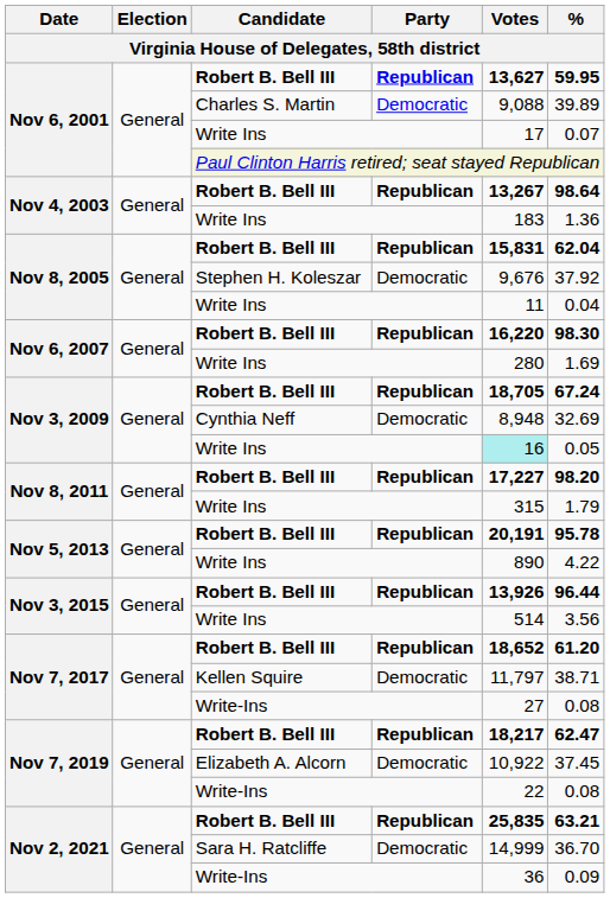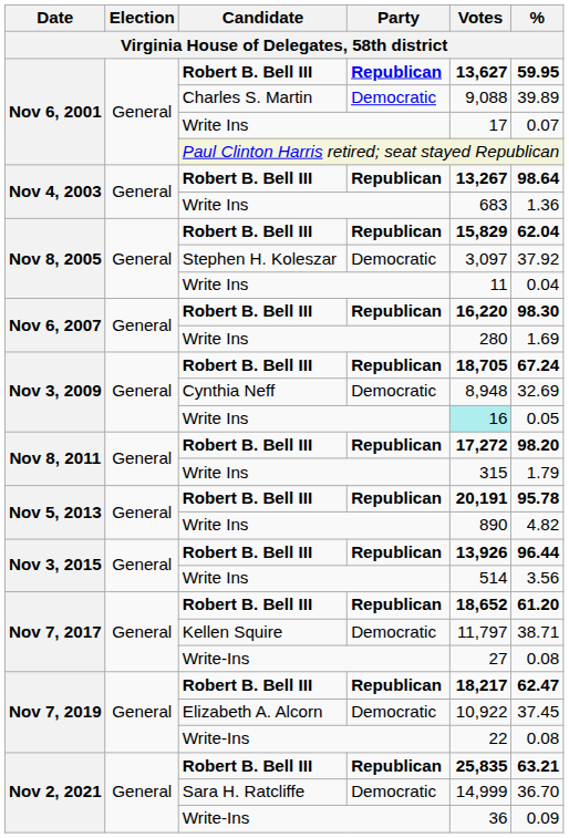 <table class="wikitable">
 <tr>
 <th>Date</th>
 <th>Election</th>
 <th>Candidate</th>
 <th>Party</th>
 <th>Votes</th>
 <th>%</th>
 </tr>
 <tr>
 <th colspan="6">Virginia House of Delegates, 58th district</th>
 </tr>
 <tr>
 <th rowspan="4">Nov 6, 2001</th>
 <td rowspan="4" align="center">General</td>
 <td><strong>Robert B. Bell III</strong></td>
 <td><strong><a href='#'>Republican</a></strong></td>
 <td align="right"><strong>13,627</strong></td>
 <td align="right"><strong>59.95</strong></td>
 </tr>
 <tr>
 <td>Charles S. Martin</td>
 <td><a href='#'>Democratic</a></td>
 <td align="right">9,088</td>
 <td align="right">39.89</td>
 </tr>
 <tr>
 <td colspan="2">Write Ins</td>
 <td align="right">17</td>
 <td align="right">0.07</td>
 </tr>
 <tr>
 <td colspan="4" style="background:Beige"><em><a href='#'>Paul Clinton Harris</a> retired; seat stayed Republican</em></td>
 </tr>
 <tr>
 <th rowspan="2">Nov 4, 2003</th>
 <td rowspan="2" align="center">General</td>
 <td><strong>Robert B. Bell III</strong></td>
 <td><strong>Republican</strong></td>
 <td align="right"><strong>13,267</strong></td>
 <td align="right"><strong>98.64</strong></td>
 </tr>
 <tr>
 <td colspan="2">Write Ins</td>
-<td align="right">183</td>
+<td align="right">683</td>
 <td align="right">1.36</td>
 </tr>
 <tr>
 <th rowspan="3">Nov 8, 2005</th>
 <td rowspan="3" align="center">General</td>
 <td><strong>Robert B. Bell III</strong></td>
 <td><strong>Republican</strong></td>
-<td align="right"><strong>15,831</strong></td>
+<td align="right"><strong>15,829</strong></td>
 <td align="right"><strong>62.04</strong></td>
 </tr>
 <tr>
 <td>Stephen H. Koleszar</td>
 <td>Democratic</td>
-<td align="right">9,676</td>
+<td align="right">3,097</td>
 <td align="right">37.92</td>
 </tr>
 <tr>
 <td colspan="2">Write Ins</td>
 <td align="right">11</td>
 <td align="right">0.04</td>
 </tr>
 <tr>
 <th rowspan="2">Nov 6, 2007</th>
 <td rowspan="2" align="center">General</td>
 <td><strong>Robert B. Bell III</strong></td>
 <td><strong>Republican</strong></td>
 <td align="right"><strong>16,220</strong></td>
 <td align="right"><strong>98.30</strong></td>
 </tr>
 <tr>
 <td colspan="2">Write Ins</td>
 <td align="right">280</td>
 <td align="right">1.69</td>
 </tr>
 <tr>
 <th rowspan="3">Nov 3, 2009</th>
 <td rowspan="3" align="center">General</td>
 <td><strong>Robert B. Bell III</strong></td>
 <td><strong>Republican</strong></td>
 <td align="right"><strong>18,705</strong></td>
 <td align="right"><strong>67.24</strong></td>
 </tr>
 <tr>
 <td>Cynthia Neff</td>
 <td>Democratic</td>
 <td align="right">8,948</td>
 <td align="right">32.69</td>
 </tr>
 <tr>
 <td colspan="2">Write Ins</td>
 <td align="right" style="background: paleturquoise;">16</td>
 <td align="right">0.05</td>
 </tr>
 <tr>
 <th rowspan="2">Nov 8, 2011</th>
 <td rowspan="2" align="center">General</td>
 <td><strong>Robert B. Bell III</strong></td>
 <td><strong>Republican</strong></td>
-<td align="right"><strong>17,227</strong></td>
+<td align="right"><strong>17,272</strong></td>
 <td align="right"><strong>98.20</strong></td>
 </tr>
 <tr>
 <td colspan="2">Write Ins</td>
 <td align="right">315</td>
 <td align="right">1.79</td>
 </tr>
 <tr>
 <th rowspan="2">Nov 5, 2013</th>
 <td rowspan="2" align="center">General</td>
 <td><strong>Robert B. Bell III</strong></td>
 <td><strong>Republican</strong></td>
 <td align="right"><strong>20,191</strong></td>
 <td align="right"><strong>95.78</strong></td>
 </tr>
 <tr>
 <td colspan="2">Write Ins</td>
 <td align="right">890</td>
-<td align="right">4.22</td>
+<td align="right">4.82</td>
 </tr>
 <tr>
 <th rowspan="2">Nov 3, 2015</th>
 <td rowspan="2" align="center">General</td>
 <td><strong>Robert B. Bell III</strong></td>
 <td><strong>Republican</strong></td>
 <td align="right"><strong>13,926</strong></td>
 <td align="right"><strong>96.44</strong></td>
 </tr>
 <tr>
 <td colspan="2">Write Ins</td>
 <td align="right">514</td>
 <td align="right">3.56</td>
 </tr>
 <tr>
 <th rowspan="3">Nov 7, 2017</th>
 <td rowspan="3" align="center">General</td>
 <td><strong>Robert B. Bell III</strong></td>
 <td><strong>Republican</strong></td>
 <td align="right"><strong>18,652</strong></td>
 <td align="right"><strong>61.20</strong></td>
 </tr>
 <tr>
 <td>Kellen Squire</td>
 <td>Democratic</td>
 <td align="right">11,797</td>
 <td align="right">38.71</td>
 </tr>
 <tr>
 <td colspan="2">Write-Ins</td>
 <td align="right">27</td>
 <td align="right">0.08</td>
 </tr>
 <tr>
 <th rowspan="3">Nov 7, 2019</th>
 <td rowspan="3" align="center">General</td>
 <td><strong>Robert B. Bell III</strong></td>
 <td><strong>Republican</strong></td>
 <td align="right"><strong>18,217</strong></td>
 <td align="right"><strong>62.47</strong></td>
 </tr>
 <tr>
 <td>Elizabeth A. Alcorn</td>
 <td>Democratic</td>
 <td align="right">10,922</td>
 <td align="right">37.45</td>
 </tr>
 <tr>
 <td colspan="2">Write-Ins</td>
 <td align="right">22</td>
 <td align="right">0.08</td>
 </tr>
 <tr>
 <th rowspan="3">Nov 2, 2021</th>
 <td rowspan="3" align="center">General</td>
 <td><strong>Robert B. Bell III</strong></td>
 <td><strong>Republican</strong></td>
 <td align="right"><strong>25,835</strong></td>
 <td align="right"><strong>63.21</strong></td>
 </tr>
 <tr>
 <td>Sara H. Ratcliffe</td>
 <td>Democratic</td>
 <td align="right">14,999</td>
 <td align="right">36.70</td>
 </tr>
 <tr>
 <td colspan="2">Write-Ins</td>
 <td align="right">36</td>
 <td align="right">0.09</td>
 </tr>
 </table>
